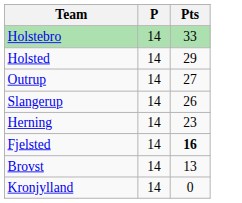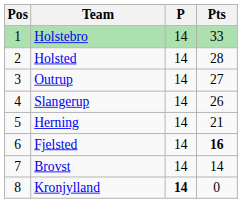 <table class="wikitable" style="font-size: 100%">
 <tr>
+<th width=20>Pos</th>
 <th width=150>Team</th>
 <th width=30>P</th>
 <th width=40>Pts</th>
 </tr>
 <tr align=center style="background:#ACE1AF;">
+<td>1</td>
 <td align="left"><a href='#'>Holstebro</a></td>
 <td>14</td>
 <td>33</td>
 </tr>
 <tr align=center>
+<td>2</td>
 <td align="left"><a href='#'>Holsted</a></td>
 <td>14</td>
-<td>29</td>
+<td>28</td>
 </tr>
 <tr align=center>
+<td>3</td>
 <td align="left"><a href='#'>Outrup</a></td>
 <td>14</td>
 <td>27</td>
 </tr>
 <tr align=center>
+<td>4</td>
 <td align="left"><a href='#'>Slangerup</a></td>
 <td>14</td>
 <td>26</td>
 </tr>
 <tr align=center>
+<td>5</td>
 <td align="left"><a href='#'>Herning</a></td>
 <td>14</td>
-<td>23</td>
+<td>21</td>
 </tr>
 <tr align=center>
+<td>6</td>
 <td align="left"><a href='#'>Fjelsted</a></td>
 <td>14</td>
 <td><strong>16</strong></td>
 </tr>
 <tr align=center>
+<td>7</td>
 <td align="left"><a href='#'>Brovst</a></td>
 <td>14</td>
-<td>13</td>
+<td>14</td>
 </tr>
 <tr align=center>
+<td>8</td>
 <td align="left"><a href='#'>Kronjylland</a></td>
-<td>14</td>
+<td><strong>14</strong></td>
 <td>0</td>
 </tr>
 </table>
